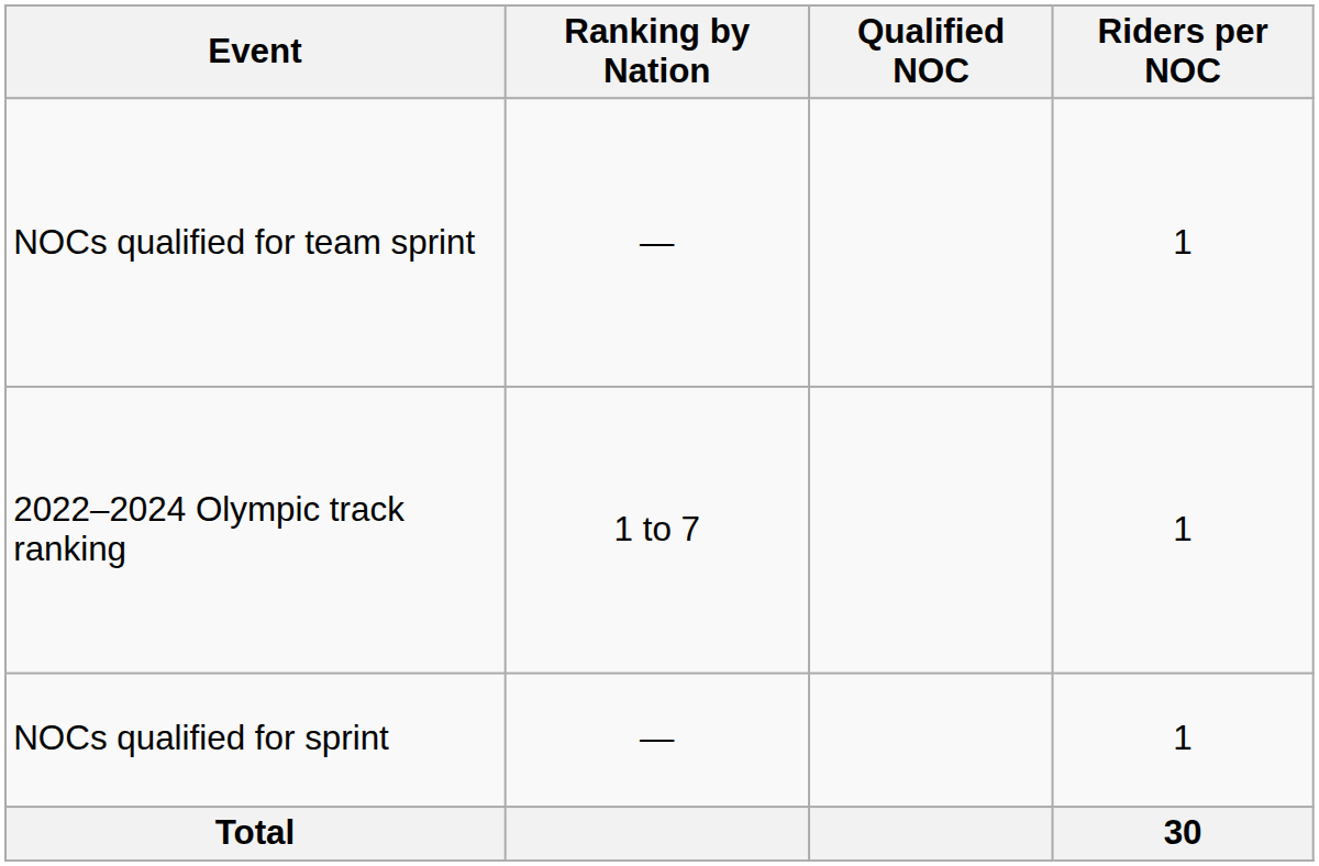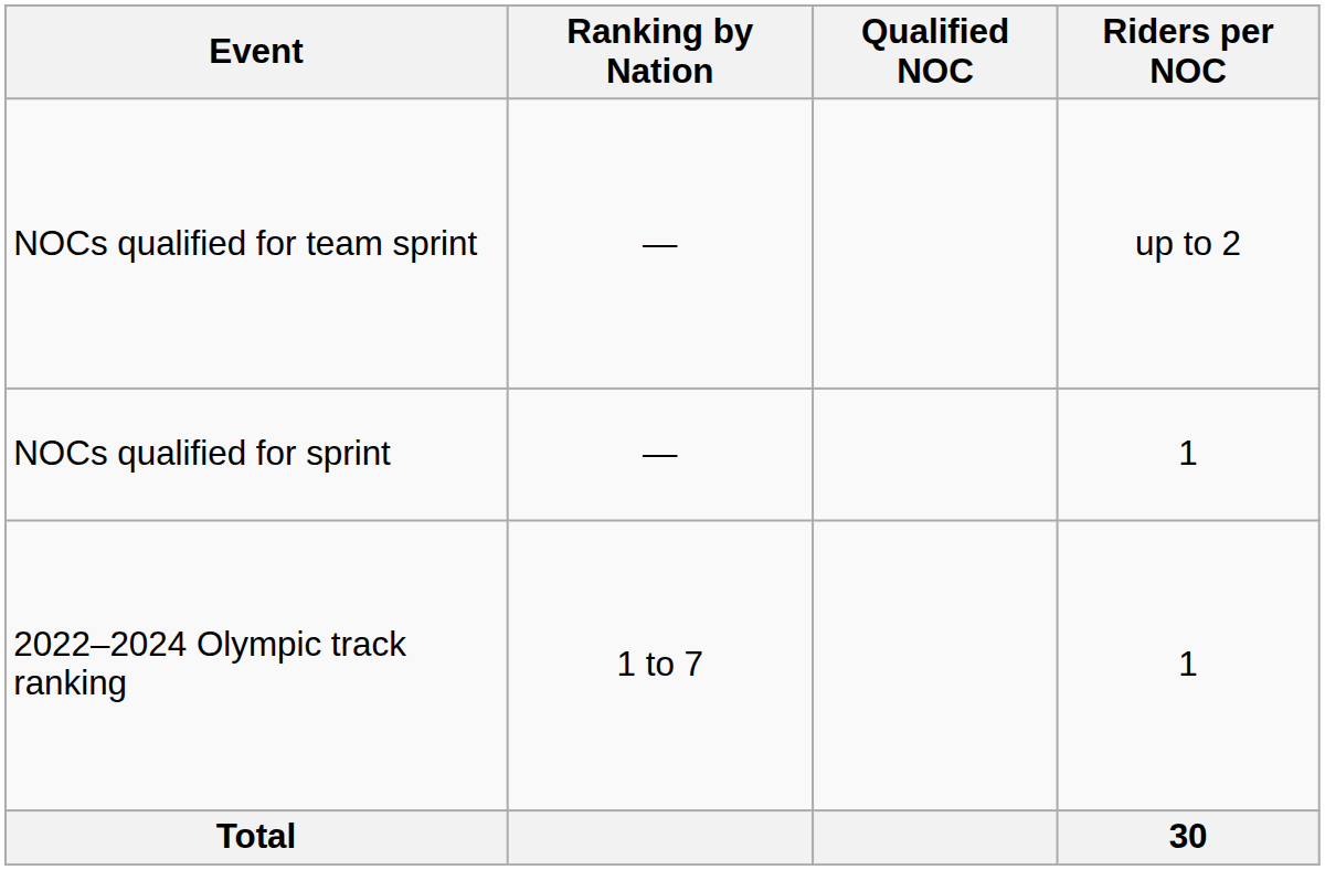 <table class="wikitable" style="text-align:center;">
 <tr>
 <th>Event</th>
 <th>Ranking by Nation</th>
 <th>Qualified NOC</th>
 <th>Riders per NOC</th>
 </tr>
 <tr>
 <td align=left>NOCs qualified for team sprint</td>
 <td>—</td>
 <td align=left> <br><br><br><br><br><br><br></td>
+<td>up to 2</td>
+</tr>
+<tr>
+<td align=left>NOCs qualified for sprint</td>
+<td>—</td>
+<td align=left><br><br><br></td>
 <td>1</td>
 </tr>
 <tr>
 <td align=left>2022–2024 Olympic track ranking</td>
 <td>1 to 7</td>
 <td align=left><br> <br> <br> <br><br><s></s><br> <br></td>
 <td>1</td>
 </tr>
 <tr>
-<td align=left>NOCs qualified for sprint</td>
-<td>—</td>
-<td align=left><br><br><br></td>
-<td>1</td>
-</tr>
-<tr>
 <th>Total</th>
 <th></th>
 <th></th>
 <th>30</th>
 </tr>
 </table>
